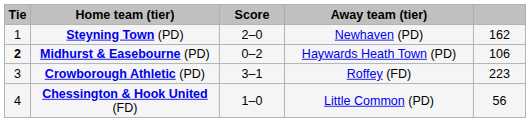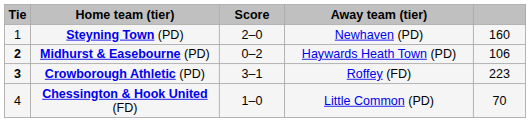 <table class="wikitable" style="width: 600px; background:WhiteSmoke; text-align:center; font-size:90%">
 <tr>
 <td scope="col" style="width:  5.00%; background:silver;"><strong>Tie</strong></td>
 <td scope="col" style="width: 36.25%; background:silver;"><strong>Home team (tier)</strong></td>
 <td scope="col" style="width: 12.50%; background:silver;"><strong>Score</strong></td>
 <td scope="col" style="width: 36.25%; background:silver;"><strong>Away team (tier)</strong></td>
 <td scope="col" style="width: 10.00%; background:silver;"><strong></strong></td>
 </tr>
 <tr>
 <td>1</td>
 <td><strong><a href='#'>Steyning Town</a></strong> (PD)</td>
 <td>2–0</td>
 <td><a href='#'>Newhaven</a> (PD)</td>
-<td>162</td>
+<td>160</td>
 </tr>
 <tr>
 <td><strong>2</strong></td>
 <td><strong><a href='#'>Midhurst & Easebourne</a></strong> (PD)</td>
 <td>0–2</td>
 <td><a href='#'>Haywards Heath Town</a> (PD)</td>
 <td>106</td>
 </tr>
 <tr>
-<td>3</td>
+<td><strong>3</strong></td>
 <td><strong><a href='#'>Crowborough Athletic</a></strong> (PD)</td>
 <td>3–1</td>
 <td><a href='#'>Roffey</a> (FD)</td>
 <td>223</td>
 </tr>
 <tr>
 <td>4</td>
 <td><strong><a href='#'>Chessington & Hook United</a></strong> (FD)</td>
 <td>1–0</td>
 <td><a href='#'>Little Common</a> (PD)</td>
-<td>56</td>
+<td>70</td>
 </tr>
 </table>
